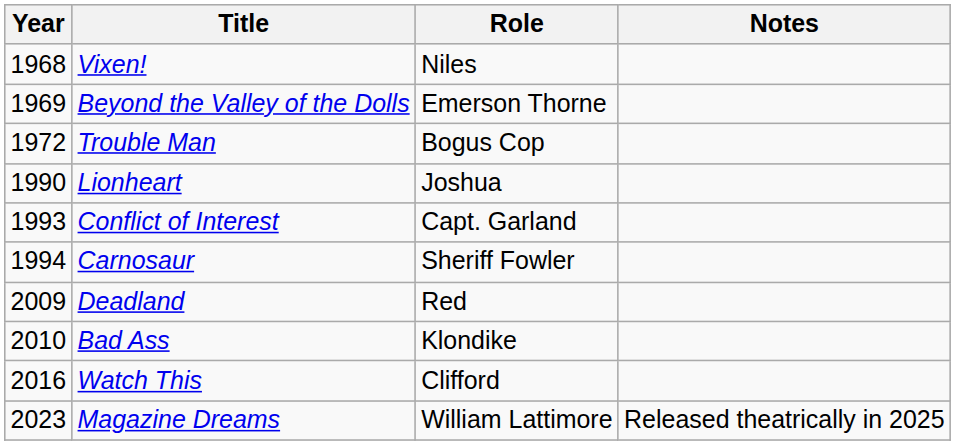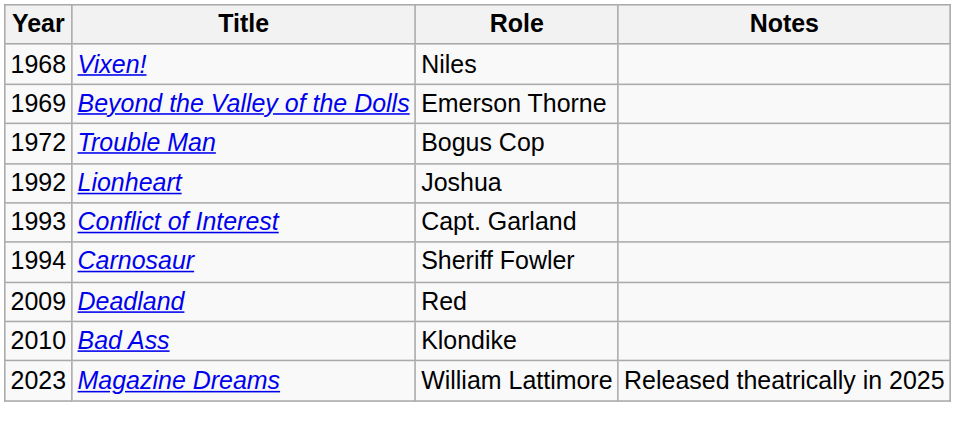 <table class="wikitable">
 <tr>
 <th>Year</th>
 <th>Title</th>
 <th>Role</th>
 <th>Notes</th>
 </tr>
 <tr>
 <td>1968</td>
 <td><em><a href='#'>Vixen!</a></em></td>
 <td>Niles</td>
 <td></td>
 </tr>
 <tr>
 <td>1969</td>
 <td><em><a href='#'>Beyond the Valley of the Dolls</a></em></td>
 <td>Emerson Thorne</td>
 <td></td>
 </tr>
 <tr>
 <td>1972</td>
 <td><em><a href='#'>Trouble Man</a></em></td>
 <td>Bogus Cop</td>
 <td></td>
 </tr>
 <tr>
-<td>1990</td>
+<td>1992</td>
 <td><em><a href='#'>Lionheart</a></em></td>
 <td>Joshua</td>
 <td></td>
 </tr>
 <tr>
 <td>1993</td>
 <td><em><a href='#'>Conflict of Interest</a></em></td>
 <td>Capt. Garland</td>
 <td></td>
 </tr>
 <tr>
 <td>1994</td>
 <td><em><a href='#'>Carnosaur</a></em></td>
 <td>Sheriff Fowler</td>
 <td></td>
 </tr>
 <tr>
 <td>2009</td>
 <td><em><a href='#'>Deadland</a></em></td>
 <td>Red</td>
 <td></td>
 </tr>
 <tr>
 <td>2010</td>
 <td><em><a href='#'>Bad Ass</a></em></td>
 <td>Klondike</td>
 <td></td>
 </tr>
 <tr>
-<td>2016</td>
-<td><em><a href='#'>Watch This</a></em></td>
-<td>Clifford</td>
-<td></td>
-</tr>
-<tr>
 <td>2023</td>
 <td><em><a href='#'>Magazine Dreams</a></em></td>
 <td>William Lattimore</td>
 <td>Released theatrically in 2025</td>
 </tr>
 </table>
